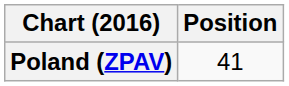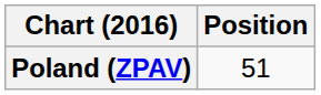 <table class="wikitable sortable plainrowheaders" style="text-align:center">
 <tr>
 <th>Chart (2016)</th>
 <th>Position</th>
 </tr>
 <tr>
 <th scope="row">Poland (<a href='#'>ZPAV</a>)</th>
-<td>41</td>
+<td>51</td>
 </tr>
 </table>
